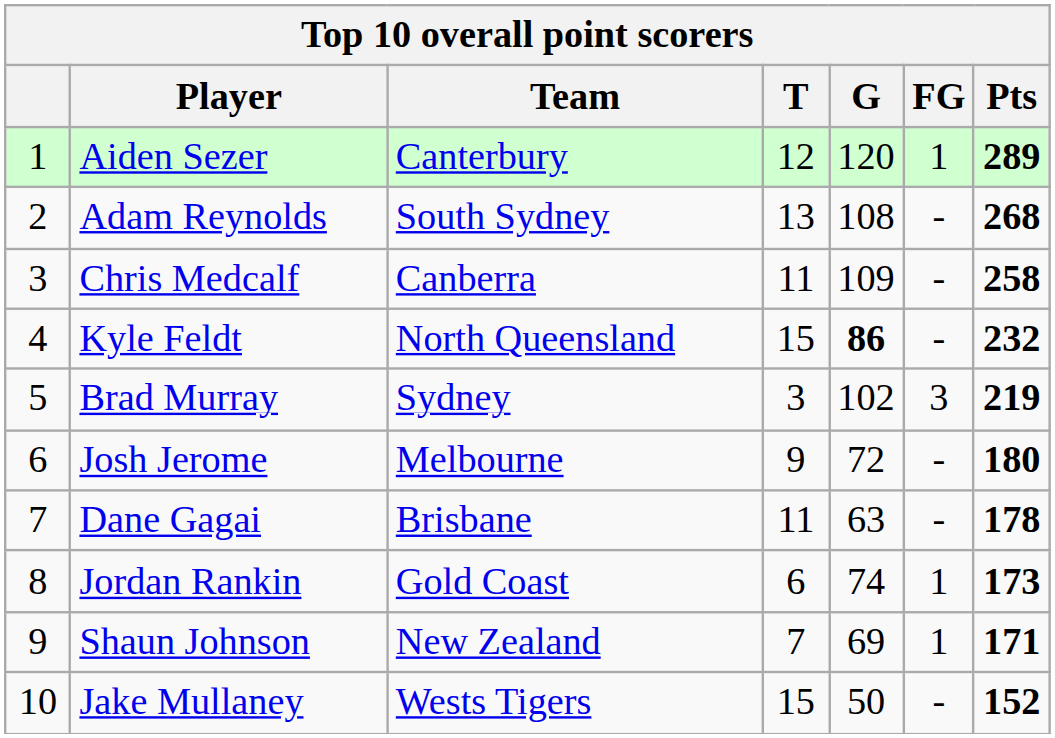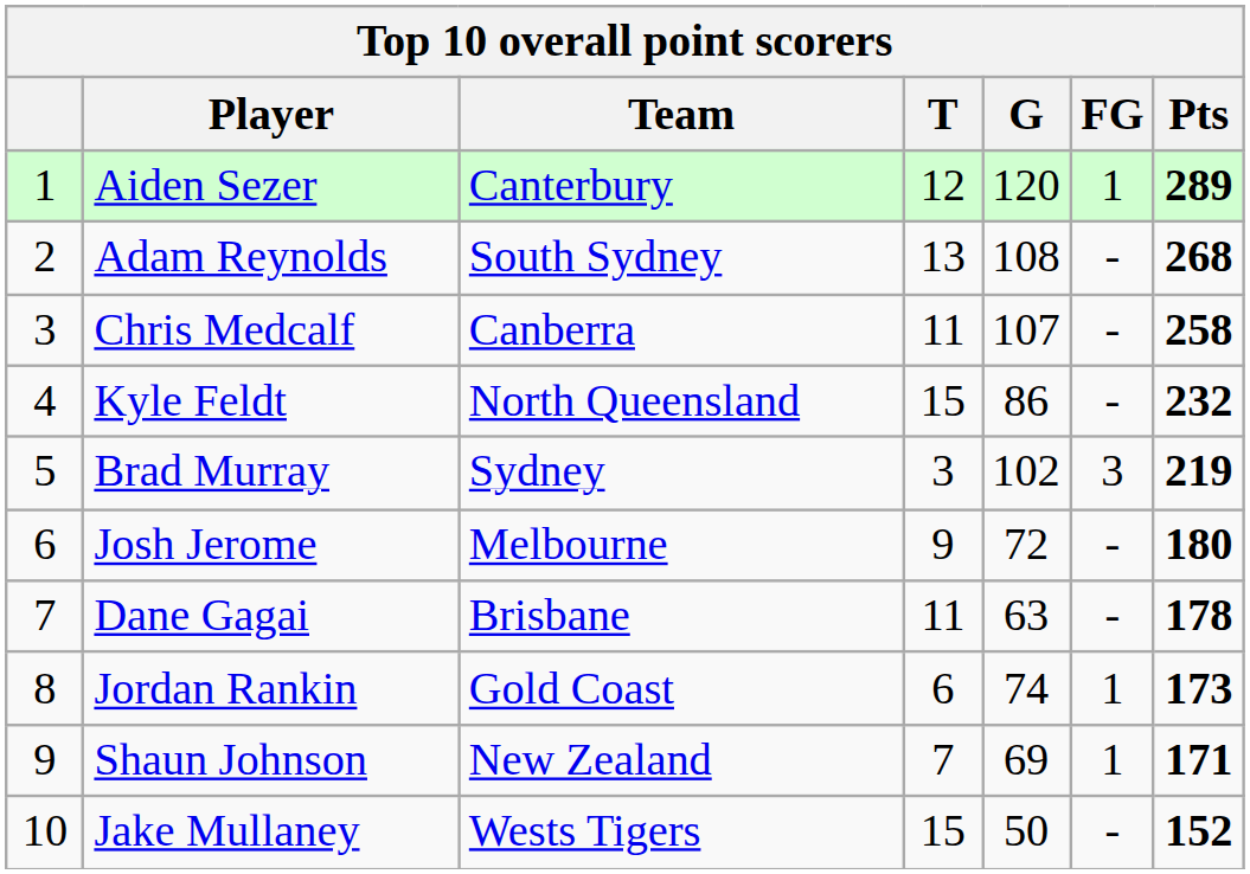 <table class="wikitable" style="text-align:center;">
 <tr>
 <th colspan=7>Top 10 overall point scorers</th>
 </tr>
 <tr>
 <th width=20 abbr="Position"></th>
 <th width=125>Player</th>
 <th width=150>Team</th>
 <th width=20>T</th>
 <th width=20>G</th>
 <th width=20>FG</th>
 <th width=20>Pts</th>
 </tr>
 <tr bgcolor="#d0ffd0">
 <td>1</td>
 <td style="text-align:left;"><a href='#'>Aiden Sezer</a></td>
 <td style="text-align:left;"> <a href='#'>Canterbury</a></td>
 <td>12</td>
 <td>120</td>
 <td>1</td>
 <td><strong>289</strong></td>
 </tr>
 <tr>
 <td>2</td>
 <td style="text-align:left;"><a href='#'>Adam Reynolds</a></td>
 <td style="text-align:left;"> <a href='#'>South Sydney</a></td>
 <td>13</td>
 <td>108</td>
 <td>-</td>
 <td><strong>268</strong></td>
 </tr>
 <tr>
 <td>3</td>
 <td style="text-align:left;"><a href='#'>Chris Medcalf</a></td>
 <td style="text-align:left;"> <a href='#'>Canberra</a></td>
 <td>11</td>
-<td>109</td>
+<td>107</td>
 <td>-</td>
 <td><strong>258</strong></td>
 </tr>
 <tr>
 <td>4</td>
 <td style="text-align:left;"><a href='#'>Kyle Feldt</a></td>
 <td style="text-align:left;"> <a href='#'>North Queensland</a></td>
 <td>15</td>
-<td><strong>86</strong></td>
+<td>86</td>
 <td>-</td>
 <td><strong>232</strong></td>
 </tr>
 <tr>
 <td>5</td>
 <td style="text-align:left;"><a href='#'>Brad Murray</a></td>
 <td style="text-align:left;"> <a href='#'>Sydney</a></td>
 <td>3</td>
 <td>102</td>
 <td>3</td>
 <td><strong>219</strong></td>
 </tr>
 <tr>
 <td>6</td>
 <td style="text-align:left;"><a href='#'>Josh Jerome</a></td>
 <td style="text-align:left;"> <a href='#'>Melbourne</a></td>
 <td>9</td>
 <td>72</td>
 <td>-</td>
 <td><strong>180</strong></td>
 </tr>
 <tr>
 <td>7</td>
 <td style="text-align:left;"><a href='#'>Dane Gagai</a></td>
 <td style="text-align:left;"> <a href='#'>Brisbane</a></td>
 <td>11</td>
 <td>63</td>
 <td>-</td>
 <td><strong>178</strong></td>
 </tr>
 <tr>
 <td>8</td>
 <td style="text-align:left;"><a href='#'>Jordan Rankin</a></td>
 <td style="text-align:left;"> <a href='#'>Gold Coast</a></td>
 <td>6</td>
 <td>74</td>
 <td>1</td>
 <td><strong>173</strong></td>
 </tr>
 <tr>
 <td>9</td>
 <td style="text-align:left;"><a href='#'>Shaun Johnson</a></td>
 <td style="text-align:left;"> <a href='#'>New Zealand</a></td>
 <td>7</td>
 <td>69</td>
 <td>1</td>
 <td><strong>171</strong></td>
 </tr>
 <tr>
 <td>10</td>
 <td style="text-align:left;"><a href='#'>Jake Mullaney</a></td>
 <td style="text-align:left;"> <a href='#'>Wests Tigers</a></td>
 <td>15</td>
 <td>50</td>
 <td>-</td>
 <td><strong>152</strong></td>
 </tr>
 <tr>
 </tr>
 </table>
